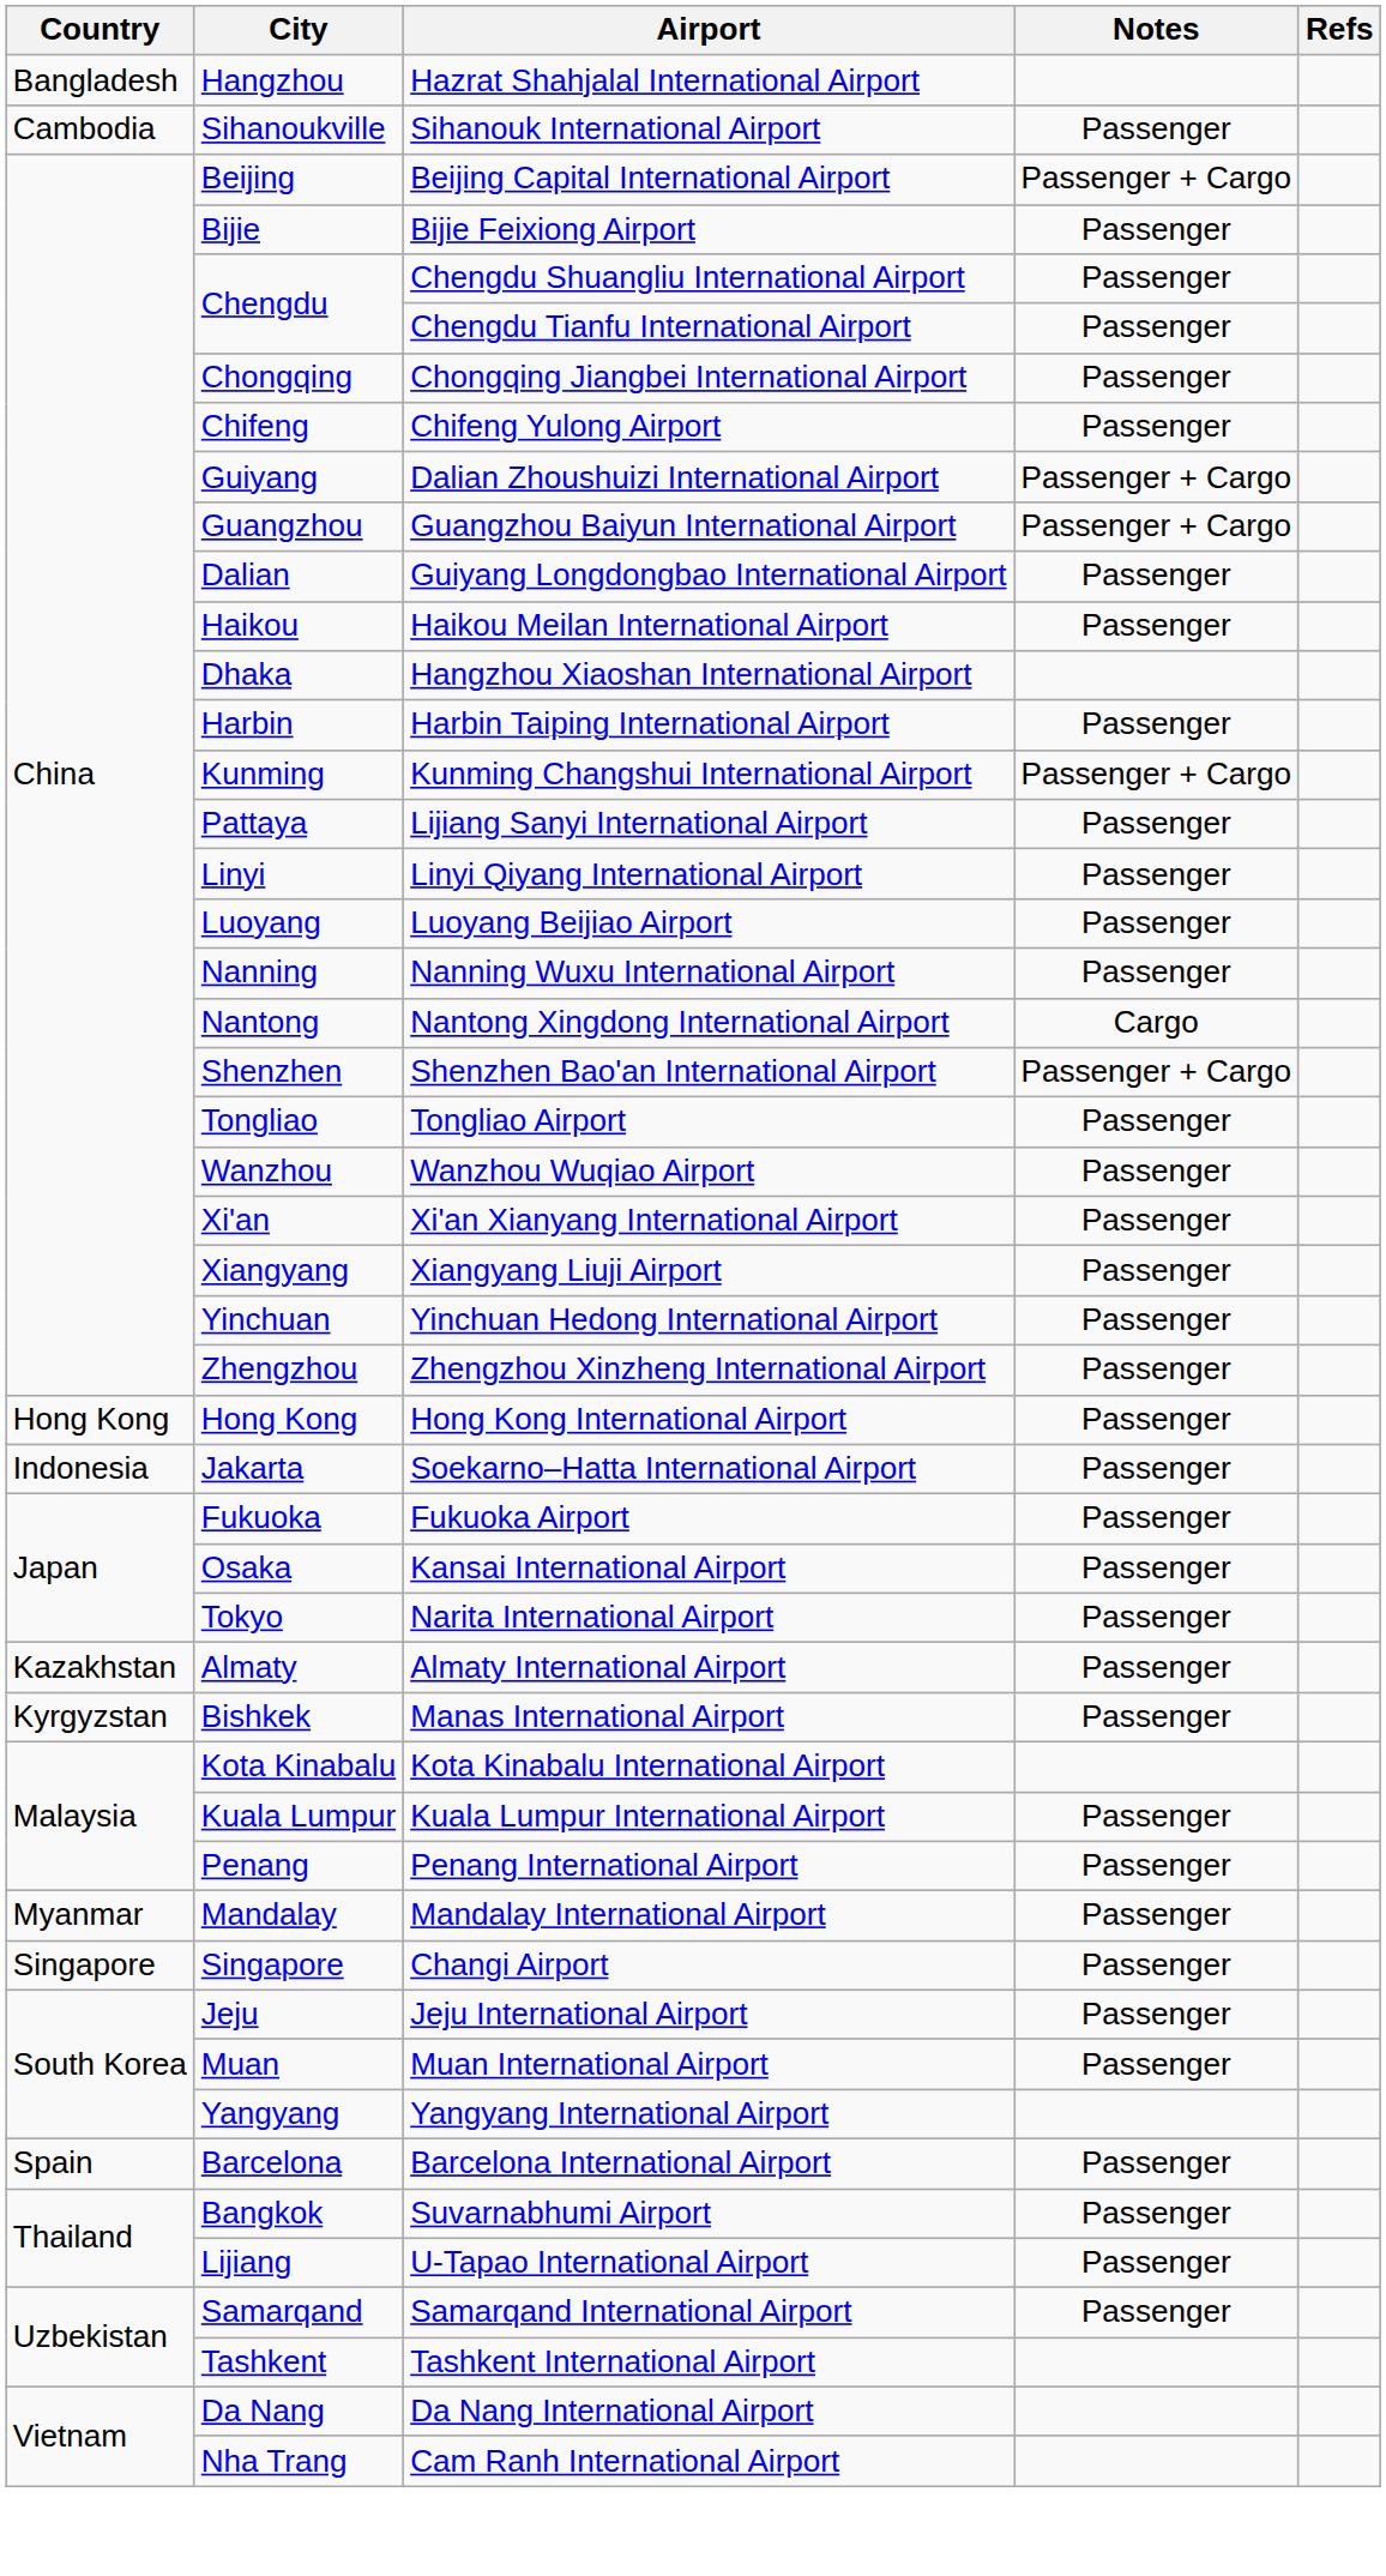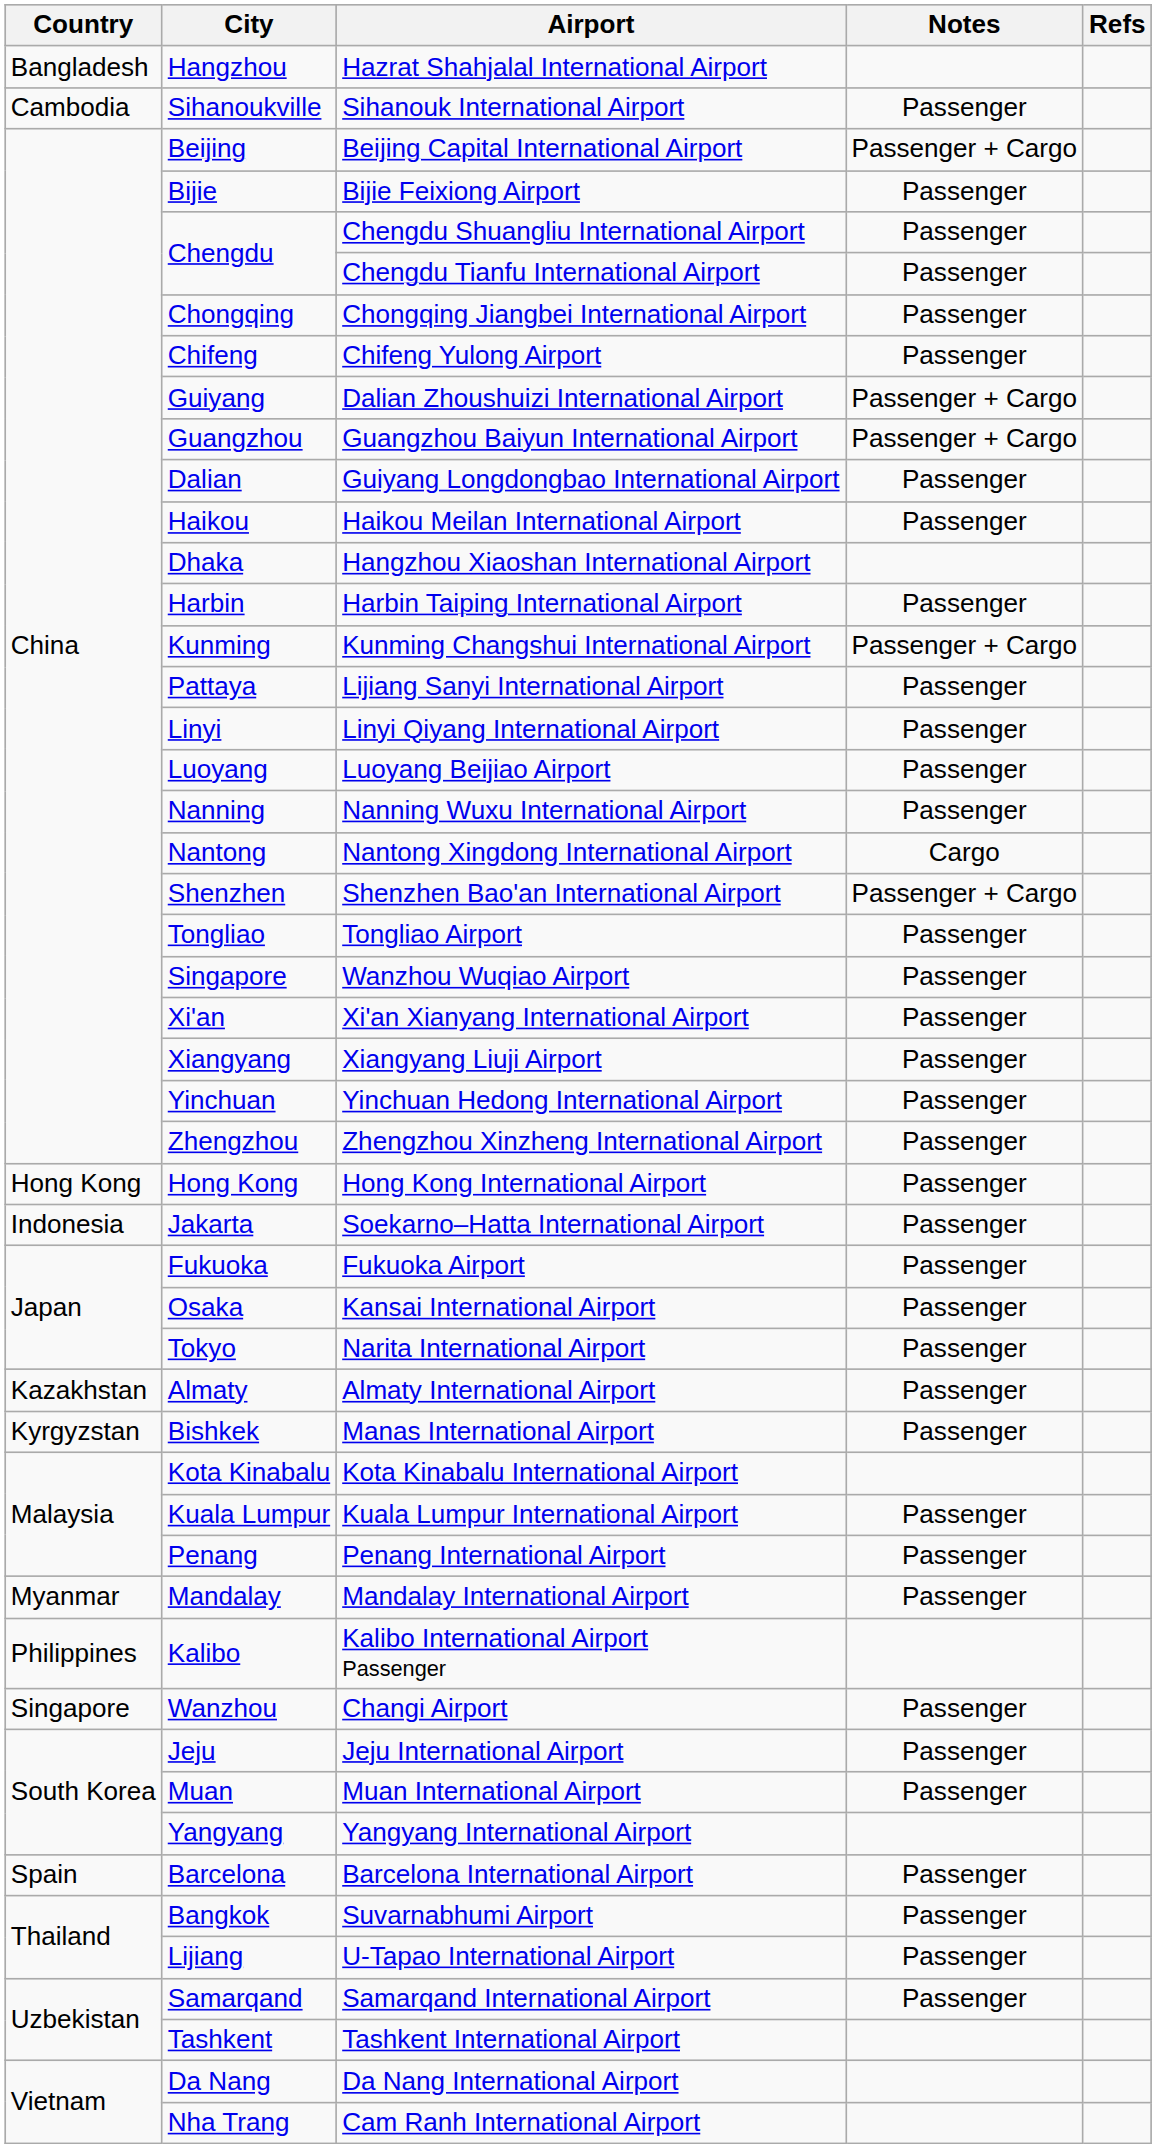 <table class="wikitable sortable" style="margin:1em auto">
 <tr>
 <th>Country</th>
 <th>City</th>
 <th>Airport</th>
 <th>Notes</th>
 <th>Refs</th>
 </tr>
 <tr>
 <td>Bangladesh</td>
 <td><a href='#'>Hangzhou</a></td>
 <td><a href='#'>Hazrat Shahjalal International Airport</a></td>
 <td></td>
 <td align=center></td>
 </tr>
 <tr>
 <td>Cambodia</td>
 <td><a href='#'>Sihanoukville</a></td>
 <td><a href='#'>Sihanouk International Airport</a></td>
 <td align=center>Passenger</td>
 <td align=center></td>
 </tr>
 <tr>
 <td rowspan="25">China</td>
 <td><a href='#'>Beijing</a></td>
 <td><a href='#'>Beijing Capital International Airport</a></td>
 <td align=center>Passenger + Cargo</td>
 <td align=center></td>
 </tr>
 <tr>
 <td><a href='#'>Bijie</a></td>
 <td><a href='#'>Bijie Feixiong Airport</a></td>
 <td align=center>Passenger</td>
 <td align=center></td>
 </tr>
 <tr>
 <td rowspan="2"><a href='#'>Chengdu</a></td>
 <td><a href='#'>Chengdu Shuangliu International Airport</a></td>
 <td align=center>Passenger</td>
 <td align=center></td>
 </tr>
 <tr>
 <td><a href='#'>Chengdu Tianfu International Airport</a></td>
 <td align=center>Passenger</td>
 <td align=center></td>
 </tr>
 <tr>
 <td><a href='#'>Chongqing</a></td>
 <td><a href='#'>Chongqing Jiangbei International Airport</a></td>
 <td align=center>Passenger</td>
 <td align=center></td>
 </tr>
 <tr>
 <td><a href='#'>Chifeng</a></td>
 <td><a href='#'>Chifeng Yulong Airport</a></td>
 <td align=center>Passenger</td>
 <td align=center></td>
 </tr>
 <tr>
 <td><a href='#'>Guiyang</a></td>
 <td><a href='#'>Dalian Zhoushuizi International Airport</a></td>
 <td align=center>Passenger + Cargo</td>
 <td align=center></td>
 </tr>
 <tr>
 <td><a href='#'>Guangzhou</a></td>
 <td><a href='#'>Guangzhou Baiyun International Airport</a></td>
 <td align=center>Passenger + Cargo</td>
 <td align=center></td>
 </tr>
 <tr>
 <td><a href='#'>Dalian</a></td>
 <td><a href='#'>Guiyang Longdongbao International Airport</a></td>
 <td align=center>Passenger</td>
 <td align=center></td>
 </tr>
 <tr>
 <td><a href='#'>Haikou</a></td>
 <td><a href='#'>Haikou Meilan International Airport</a></td>
 <td align=center>Passenger</td>
 <td align=center></td>
 </tr>
 <tr>
 <td><a href='#'>Dhaka</a></td>
 <td><a href='#'>Hangzhou Xiaoshan International Airport</a></td>
 <td></td>
 <td align=center></td>
 </tr>
 <tr>
 <td><a href='#'>Harbin</a></td>
 <td><a href='#'>Harbin Taiping International Airport</a></td>
 <td align=center>Passenger</td>
 <td align=center></td>
 </tr>
 <tr>
 <td><a href='#'>Kunming</a></td>
 <td><a href='#'>Kunming Changshui International Airport</a></td>
 <td align=center>Passenger + Cargo</td>
 <td align=center></td>
 </tr>
 <tr>
 <td><a href='#'>Pattaya</a></td>
 <td><a href='#'>Lijiang Sanyi International Airport</a></td>
 <td align=center>Passenger</td>
 <td align=center></td>
 </tr>
 <tr>
 <td><a href='#'>Linyi</a></td>
 <td><a href='#'>Linyi Qiyang International Airport</a></td>
 <td align=center>Passenger</td>
 <td align=center></td>
 </tr>
 <tr>
 <td><a href='#'>Luoyang</a></td>
 <td><a href='#'>Luoyang Beijiao Airport</a></td>
 <td align=center>Passenger</td>
 <td align=center></td>
 </tr>
 <tr>
 <td><a href='#'>Nanning</a></td>
 <td><a href='#'>Nanning Wuxu International Airport</a></td>
 <td align=center>Passenger</td>
 <td align=center></td>
 </tr>
 <tr>
 <td><a href='#'>Nantong</a></td>
 <td><a href='#'>Nantong Xingdong International Airport</a></td>
 <td align=center>Cargo</td>
 <td align=center></td>
 </tr>
 <tr>
 <td><a href='#'>Shenzhen</a></td>
 <td><a href='#'>Shenzhen Bao'an International Airport</a></td>
 <td align=center>Passenger + Cargo</td>
 <td align=center></td>
 </tr>
 <tr>
 <td><a href='#'>Tongliao</a></td>
 <td><a href='#'>Tongliao Airport</a></td>
 <td align=center>Passenger</td>
 <td align=center></td>
 </tr>
 <tr>
-<td><a href='#'>Wanzhou</a></td>
+<td><a href='#'>Singapore</a></td>
 <td><a href='#'>Wanzhou Wuqiao Airport</a></td>
 <td align=center>Passenger</td>
 <td align=center></td>
 </tr>
 <tr>
 <td><a href='#'>Xi'an</a></td>
 <td><a href='#'>Xi'an Xianyang International Airport</a></td>
 <td align=center>Passenger</td>
 <td align=center></td>
 </tr>
 <tr>
 <td><a href='#'>Xiangyang</a></td>
 <td><a href='#'>Xiangyang Liuji Airport</a></td>
 <td align=center>Passenger</td>
 <td align=center></td>
 </tr>
 <tr>
 <td><a href='#'>Yinchuan</a></td>
 <td><a href='#'>Yinchuan Hedong International Airport</a></td>
 <td align=center>Passenger</td>
 <td align=center></td>
 </tr>
 <tr>
 <td><a href='#'>Zhengzhou</a></td>
 <td><a href='#'>Zhengzhou Xinzheng International Airport</a></td>
 <td align=center>Passenger</td>
 <td align=center></td>
 </tr>
 <tr>
 <td>Hong Kong</td>
 <td><a href='#'>Hong Kong</a></td>
 <td><a href='#'>Hong Kong International Airport</a></td>
 <td align=center>Passenger</td>
 <td align=center></td>
 </tr>
 <tr>
 <td>Indonesia</td>
 <td><a href='#'>Jakarta</a></td>
 <td><a href='#'>Soekarno–Hatta International Airport</a></td>
 <td align=center>Passenger</td>
 <td align=center></td>
 </tr>
 <tr>
 <td rowspan="3">Japan</td>
 <td><a href='#'>Fukuoka</a></td>
 <td><a href='#'>Fukuoka Airport</a></td>
 <td align=center>Passenger</td>
 <td align=center></td>
 </tr>
 <tr>
 <td><a href='#'>Osaka</a></td>
 <td><a href='#'>Kansai International Airport</a></td>
 <td align=center>Passenger</td>
 <td align=center></td>
 </tr>
 <tr>
 <td><a href='#'>Tokyo</a></td>
 <td><a href='#'>Narita International Airport</a></td>
 <td align=center>Passenger</td>
 <td align=center></td>
 </tr>
 <tr>
 <td>Kazakhstan</td>
 <td><a href='#'>Almaty</a></td>
 <td><a href='#'>Almaty International Airport</a></td>
 <td align=center>Passenger</td>
 <td align=center></td>
 </tr>
 <tr>
 <td>Kyrgyzstan</td>
 <td><a href='#'>Bishkek</a></td>
 <td><a href='#'>Manas International Airport</a></td>
 <td align=center>Passenger</td>
 <td align=center></td>
 </tr>
 <tr>
 <td rowspan="3">Malaysia</td>
 <td><a href='#'>Kota Kinabalu</a></td>
 <td><a href='#'>Kota Kinabalu International Airport</a></td>
 <td></td>
 <td align=center></td>
 </tr>
 <tr>
 <td><a href='#'>Kuala Lumpur</a></td>
 <td><a href='#'>Kuala Lumpur International Airport</a></td>
 <td align=center>Passenger</td>
 <td align=center></td>
 </tr>
 <tr>
 <td><a href='#'>Penang</a></td>
 <td><a href='#'>Penang International Airport</a></td>
 <td align=center>Passenger</td>
 <td align=center></td>
 </tr>
 <tr>
 <td>Myanmar</td>
 <td><a href='#'>Mandalay</a></td>
 <td><a href='#'>Mandalay International Airport</a></td>
 <td align=center>Passenger</td>
 <td align=center></td>
 </tr>
 <tr>
+<td>Philippines</td>
+<td><a href='#'>Kalibo</a></td>
+<td><a href='#'>Kalibo International Airport</a><br><small>Passenger</small><br></td>
+<td></td>
+<td align=center></td>
+</tr>
+<tr>
 <td>Singapore</td>
-<td><a href='#'>Singapore</a></td>
+<td><a href='#'>Wanzhou</a></td>
 <td><a href='#'>Changi Airport</a></td>
 <td align=center>Passenger</td>
 <td align=center></td>
 </tr>
 <tr>
 <td rowspan="3">South Korea</td>
 <td><a href='#'>Jeju</a></td>
 <td><a href='#'>Jeju International Airport</a></td>
 <td align=center>Passenger</td>
 <td align=center></td>
 </tr>
 <tr>
 <td><a href='#'>Muan</a></td>
 <td><a href='#'>Muan International Airport</a></td>
 <td align=center>Passenger</td>
 <td align=center></td>
 </tr>
 <tr>
 <td><a href='#'>Yangyang</a></td>
 <td><a href='#'>Yangyang International Airport</a></td>
 <td></td>
 <td align=center></td>
 </tr>
 <tr>
 <td>Spain</td>
 <td><a href='#'>Barcelona</a></td>
 <td><a href='#'>Barcelona International Airport</a></td>
 <td align=center>Passenger</td>
 <td align=center></td>
 </tr>
 <tr>
 <td rowspan="2">Thailand</td>
 <td><a href='#'>Bangkok</a></td>
 <td><a href='#'>Suvarnabhumi Airport</a></td>
 <td align=center>Passenger</td>
 <td align=center></td>
 </tr>
 <tr>
 <td><a href='#'>Lijiang</a></td>
 <td><a href='#'>U-Tapao International Airport</a></td>
 <td align=center>Passenger</td>
 <td align=center></td>
 </tr>
 <tr>
 <td rowspan="2">Uzbekistan</td>
 <td><a href='#'>Samarqand</a></td>
 <td><a href='#'>Samarqand International Airport</a></td>
 <td align=center>Passenger</td>
 <td align=center></td>
 </tr>
 <tr>
 <td><a href='#'>Tashkent</a></td>
 <td><a href='#'>Tashkent International Airport</a></td>
 <td></td>
 <td align=center></td>
 </tr>
 <tr>
 <td rowspan="2">Vietnam</td>
 <td><a href='#'>Da Nang</a></td>
 <td><a href='#'>Da Nang International Airport</a></td>
 <td></td>
 <td align=center></td>
 </tr>
 <tr>
 <td><a href='#'>Nha Trang</a></td>
 <td><a href='#'>Cam Ranh International Airport</a></td>
 <td></td>
 <td align=center></td>
 </tr>
 </table>
